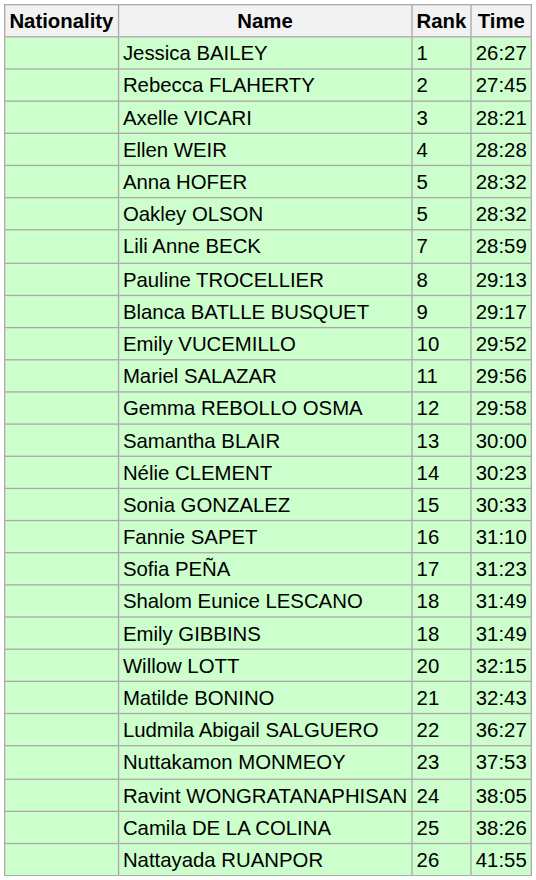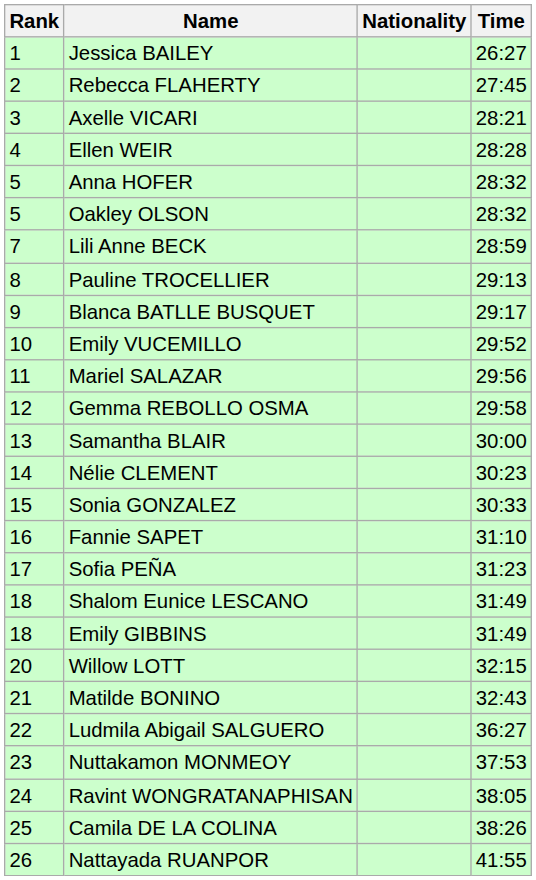 <table class="wikitable sortable" style="text-align:left;font-size:95%">
 <tr>
+<th>Rank</th>
+<th>Name</th>
 <th>Nationality</th>
-<th>Name</th>
-<th>Rank</th>
 <th>Time</th>
 </tr>
 <tr bgcolor=ccffcc>
+<td>1</td>
+<td>Jessica BAILEY</td>
 <td></td>
-<td>Jessica BAILEY</td>
-<td>1</td>
 <td>26:27</td>
 </tr>
 <tr bgcolor=ccffcc>
+<td>2</td>
+<td>Rebecca FLAHERTY</td>
 <td></td>
-<td>Rebecca FLAHERTY</td>
-<td>2</td>
 <td>27:45</td>
 </tr>
 <tr bgcolor=ccffcc>
+<td>3</td>
+<td>Axelle VICARI</td>
 <td></td>
-<td>Axelle VICARI</td>
-<td>3</td>
 <td>28:21</td>
 </tr>
 <tr bgcolor=ccffcc>
+<td>4</td>
+<td>Ellen WEIR</td>
 <td></td>
-<td>Ellen WEIR</td>
-<td>4</td>
 <td>28:28</td>
 </tr>
 <tr bgcolor=ccffcc>
+<td>5</td>
+<td>Anna HOFER</td>
 <td></td>
-<td>Anna HOFER</td>
-<td>5</td>
 <td>28:32</td>
 </tr>
 <tr bgcolor=ccffcc>
+<td>5</td>
+<td>Oakley OLSON</td>
 <td></td>
-<td>Oakley OLSON</td>
-<td>5</td>
 <td>28:32</td>
 </tr>
 <tr bgcolor=ccffcc>
+<td>7</td>
+<td>Lili Anne BECK</td>
 <td></td>
-<td>Lili Anne BECK</td>
-<td>7</td>
 <td>28:59</td>
 </tr>
 <tr bgcolor=ccffcc>
+<td>8</td>
+<td>Pauline TROCELLIER</td>
 <td></td>
-<td>Pauline TROCELLIER</td>
-<td>8</td>
 <td>29:13</td>
 </tr>
 <tr bgcolor=ccffcc>
+<td>9</td>
+<td>Blanca BATLLE BUSQUET</td>
 <td></td>
-<td>Blanca BATLLE BUSQUET</td>
-<td>9</td>
 <td>29:17</td>
 </tr>
 <tr bgcolor=ccffcc>
+<td>10</td>
+<td>Emily VUCEMILLO</td>
 <td></td>
-<td>Emily VUCEMILLO</td>
-<td>10</td>
 <td>29:52</td>
 </tr>
 <tr bgcolor=ccffcc>
+<td>11</td>
+<td>Mariel SALAZAR</td>
 <td></td>
-<td>Mariel SALAZAR</td>
-<td>11</td>
 <td>29:56</td>
 </tr>
 <tr bgcolor=ccffcc>
+<td>12</td>
+<td>Gemma REBOLLO OSMA</td>
 <td></td>
-<td>Gemma REBOLLO OSMA</td>
-<td>12</td>
 <td>29:58</td>
 </tr>
 <tr bgcolor=ccffcc>
+<td>13</td>
+<td>Samantha BLAIR</td>
 <td></td>
-<td>Samantha BLAIR</td>
-<td>13</td>
 <td>30:00</td>
 </tr>
 <tr bgcolor=ccffcc>
+<td>14</td>
+<td>Nélie CLEMENT</td>
 <td></td>
-<td>Nélie CLEMENT</td>
-<td>14</td>
 <td>30:23</td>
 </tr>
 <tr bgcolor=ccffcc>
+<td>15</td>
+<td>Sonia GONZALEZ</td>
 <td></td>
-<td>Sonia GONZALEZ</td>
-<td>15</td>
 <td>30:33</td>
 </tr>
 <tr bgcolor=ccffcc>
+<td>16</td>
+<td>Fannie SAPET</td>
 <td></td>
-<td>Fannie SAPET</td>
-<td>16</td>
 <td>31:10</td>
 </tr>
 <tr bgcolor=ccffcc>
+<td>17</td>
+<td>Sofia PEÑA</td>
 <td></td>
-<td>Sofia PEÑA</td>
-<td>17</td>
 <td>31:23</td>
 </tr>
 <tr bgcolor=ccffcc>
+<td>18</td>
+<td>Shalom Eunice LESCANO</td>
 <td></td>
-<td>Shalom Eunice LESCANO</td>
-<td>18</td>
 <td>31:49</td>
 </tr>
 <tr bgcolor=ccffcc>
+<td>18</td>
+<td>Emily GIBBINS</td>
 <td></td>
-<td>Emily GIBBINS</td>
-<td>18</td>
 <td>31:49</td>
 </tr>
 <tr bgcolor=ccffcc>
+<td>20</td>
+<td>Willow LOTT</td>
 <td></td>
-<td>Willow LOTT</td>
-<td>20</td>
 <td>32:15</td>
 </tr>
 <tr bgcolor=ccffcc>
+<td>21</td>
+<td>Matilde BONINO</td>
 <td></td>
-<td>Matilde BONINO</td>
-<td>21</td>
 <td>32:43</td>
 </tr>
 <tr bgcolor=ccffcc>
+<td>22</td>
+<td>Ludmila Abigail SALGUERO</td>
 <td></td>
-<td>Ludmila Abigail SALGUERO</td>
-<td>22</td>
 <td>36:27</td>
 </tr>
 <tr bgcolor=ccffcc>
+<td>23</td>
+<td>Nuttakamon MONMEOY</td>
 <td></td>
-<td>Nuttakamon MONMEOY</td>
-<td>23</td>
 <td>37:53</td>
 </tr>
 <tr bgcolor=ccffcc>
+<td>24</td>
+<td>Ravint WONGRATANAPHISAN</td>
 <td></td>
-<td>Ravint WONGRATANAPHISAN</td>
-<td>24</td>
 <td>38:05</td>
 </tr>
 <tr bgcolor=ccffcc>
+<td>25</td>
+<td>Camila DE LA COLINA</td>
 <td></td>
-<td>Camila DE LA COLINA</td>
-<td>25</td>
 <td>38:26</td>
 </tr>
 <tr bgcolor=ccffcc>
+<td>26</td>
+<td>Nattayada RUANPOR</td>
 <td></td>
-<td>Nattayada RUANPOR</td>
-<td>26</td>
 <td>41:55</td>
 </tr>
 </table>
